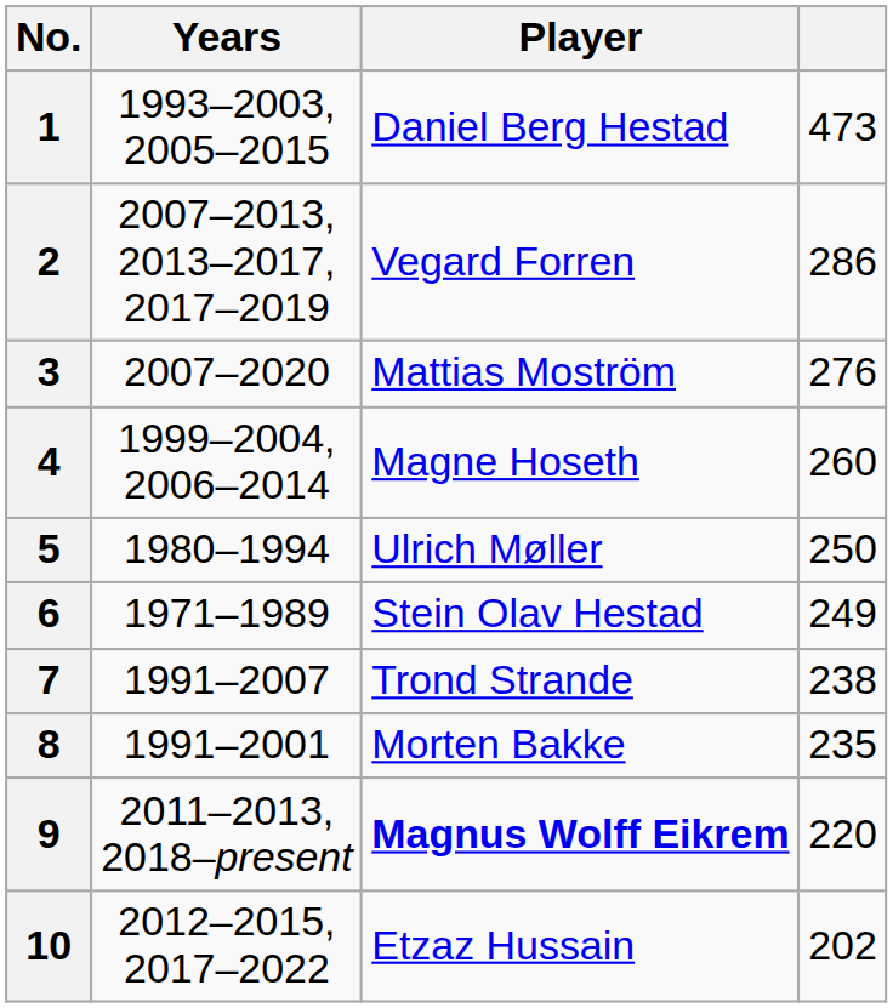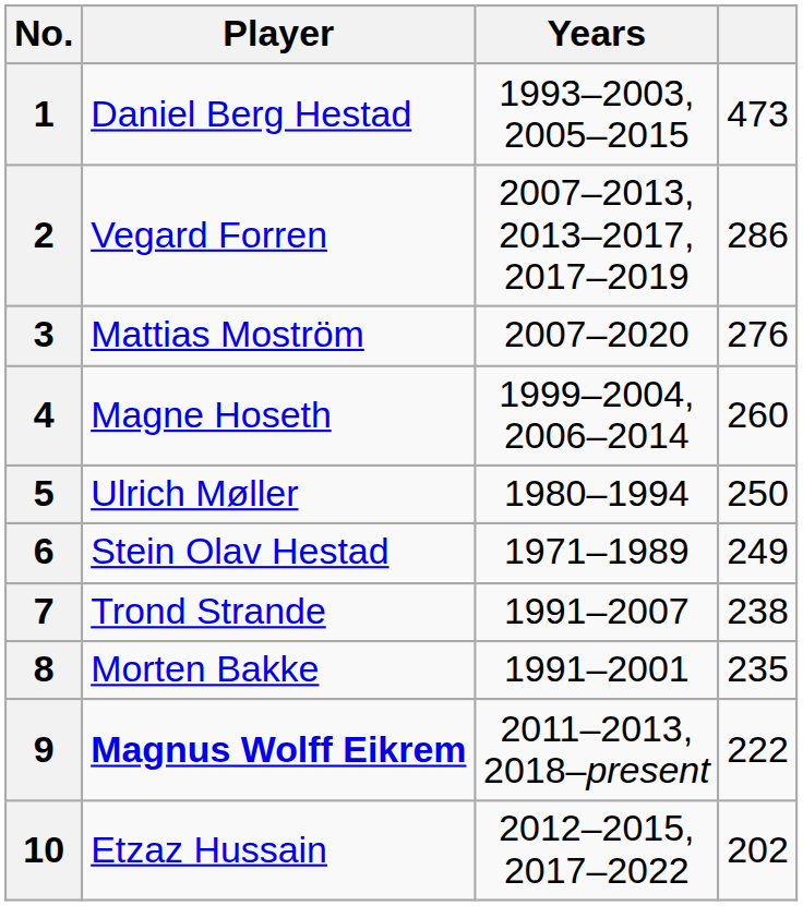 <table class="wikitable" style="text-align:center;">
 <tr>
 <th>No.</th>
+<th>Player</th>
 <th>Years</th>
-<th>Player</th>
 <th></th>
 </tr>
 <tr>
 <th>1</th>
+<td align="left"><a href='#'>Daniel Berg Hestad</a></td>
 <td>1993–2003,<br> 2005–2015</td>
-<td align="left"><a href='#'>Daniel Berg Hestad</a></td>
 <td>473</td>
 </tr>
 <tr>
 <th>2</th>
+<td align="left"><a href='#'>Vegard Forren</a></td>
 <td>2007–2013,<br> 2013–2017,<br> 2017–2019</td>
-<td align="left"><a href='#'>Vegard Forren</a></td>
 <td>286</td>
 </tr>
 <tr>
 <th>3</th>
+<td align="left"><a href='#'>Mattias Moström</a></td>
 <td>2007–2020</td>
-<td align="left"><a href='#'>Mattias Moström</a></td>
 <td>276</td>
 </tr>
 <tr>
 <th>4</th>
+<td align="left"><a href='#'>Magne Hoseth</a></td>
 <td>1999–2004,<br> 2006–2014</td>
-<td align="left"><a href='#'>Magne Hoseth</a></td>
 <td>260</td>
 </tr>
 <tr>
 <th>5</th>
+<td align="left"><a href='#'>Ulrich Møller</a></td>
 <td>1980–1994</td>
-<td align="left"><a href='#'>Ulrich Møller</a></td>
 <td>250</td>
 </tr>
 <tr>
 <th>6</th>
+<td align="left"><a href='#'>Stein Olav Hestad</a></td>
 <td>1971–1989</td>
-<td align="left"><a href='#'>Stein Olav Hestad</a></td>
 <td>249</td>
 </tr>
 <tr>
 <th>7</th>
+<td align="left"><a href='#'>Trond Strande</a></td>
 <td>1991–2007</td>
-<td align="left"><a href='#'>Trond Strande</a></td>
 <td>238</td>
 </tr>
 <tr>
 <th>8</th>
+<td align="left"><a href='#'>Morten Bakke</a></td>
 <td>1991–2001</td>
-<td align="left"><a href='#'>Morten Bakke</a></td>
 <td>235</td>
 </tr>
 <tr>
 <th>9</th>
+<td align="left"><strong><a href='#'>Magnus Wolff Eikrem</a></strong></td>
 <td>2011–2013,<br> 2018–<em>present</em></td>
-<td align="left"><strong><a href='#'>Magnus Wolff Eikrem</a></strong></td>
-<td>220</td>
+<td>222</td>
 </tr>
 <tr>
 <th>10</th>
+<td align="left"><a href='#'>Etzaz Hussain</a></td>
 <td>2012–2015,<br> 2017–2022</td>
-<td align="left"><a href='#'>Etzaz Hussain</a></td>
 <td>202</td>
 </tr>
 </table>
